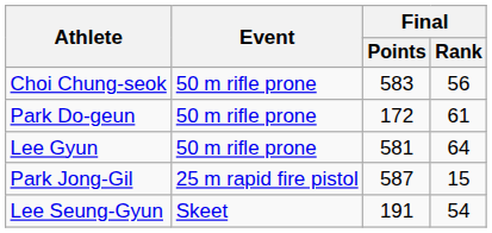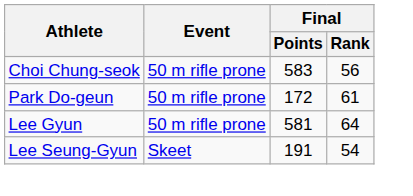 <table class="wikitable" style="font-size:90%">
 <tr>
 <th rowspan="2">Athlete</th>
 <th rowspan="2">Event</th>
 <th colspan=2>Final</th>
 </tr>
 <tr style="font-size:95%">
 <th>Points</th>
 <th>Rank</th>
 </tr>
 <tr align=center>
 <td align=left><a href='#'>Choi Chung-seok</a></td>
 <td align=left><a href='#'>50 m rifle prone</a></td>
 <td>583</td>
 <td>56</td>
 </tr>
 <tr align=center>
 <td align=left><a href='#'>Park Do-geun</a></td>
 <td align=left><a href='#'>50 m rifle prone</a></td>
 <td>172</td>
 <td>61</td>
 </tr>
 <tr align=center>
 <td align=left><a href='#'>Lee Gyun</a></td>
 <td align=left><a href='#'>50 m rifle prone</a></td>
 <td>581</td>
 <td>64</td>
 </tr>
 <tr align=center>
-<td align=left><a href='#'>Park Jong-Gil</a></td>
-<td align=left><a href='#'>25 m rapid fire pistol</a></td>
-<td>587</td>
-<td>15</td>
-</tr>
-<tr align=center>
 <td align=left><a href='#'>Lee Seung-Gyun</a></td>
 <td align=left><a href='#'>Skeet</a></td>
 <td>191</td>
 <td>54</td>
 </tr>
 </table>
